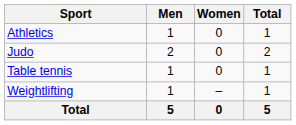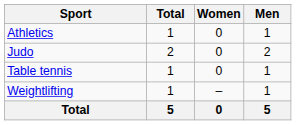 <table class="wikitable sortable" style="text-align:center;">
 <tr>
 <th width=180>Sport</th>
+<th width=55>Total</th>
+<th width=55>Women</th>
 <th width=55>Men</th>
-<th width=55>Women</th>
-<th width=55>Total</th>
 </tr>
 <tr>
 <td align=left><a href='#'>Athletics</a></td>
 <td>1</td>
 <td>0</td>
 <td>1</td>
 </tr>
 <tr>
 <td align=left><a href='#'>Judo</a></td>
 <td>2</td>
 <td>0</td>
 <td>2</td>
 </tr>
 <tr>
 <td align=left><a href='#'>Table tennis</a></td>
 <td>1</td>
 <td>0</td>
 <td>1</td>
 </tr>
 <tr>
 <td align=left><a href='#'>Weightlifting</a></td>
 <td>1</td>
 <td>–</td>
 <td>1</td>
 </tr>
 <tr>
 <th>Total</th>
 <th>5</th>
 <th>0</th>
 <th>5</th>
 </tr>
 </table>
